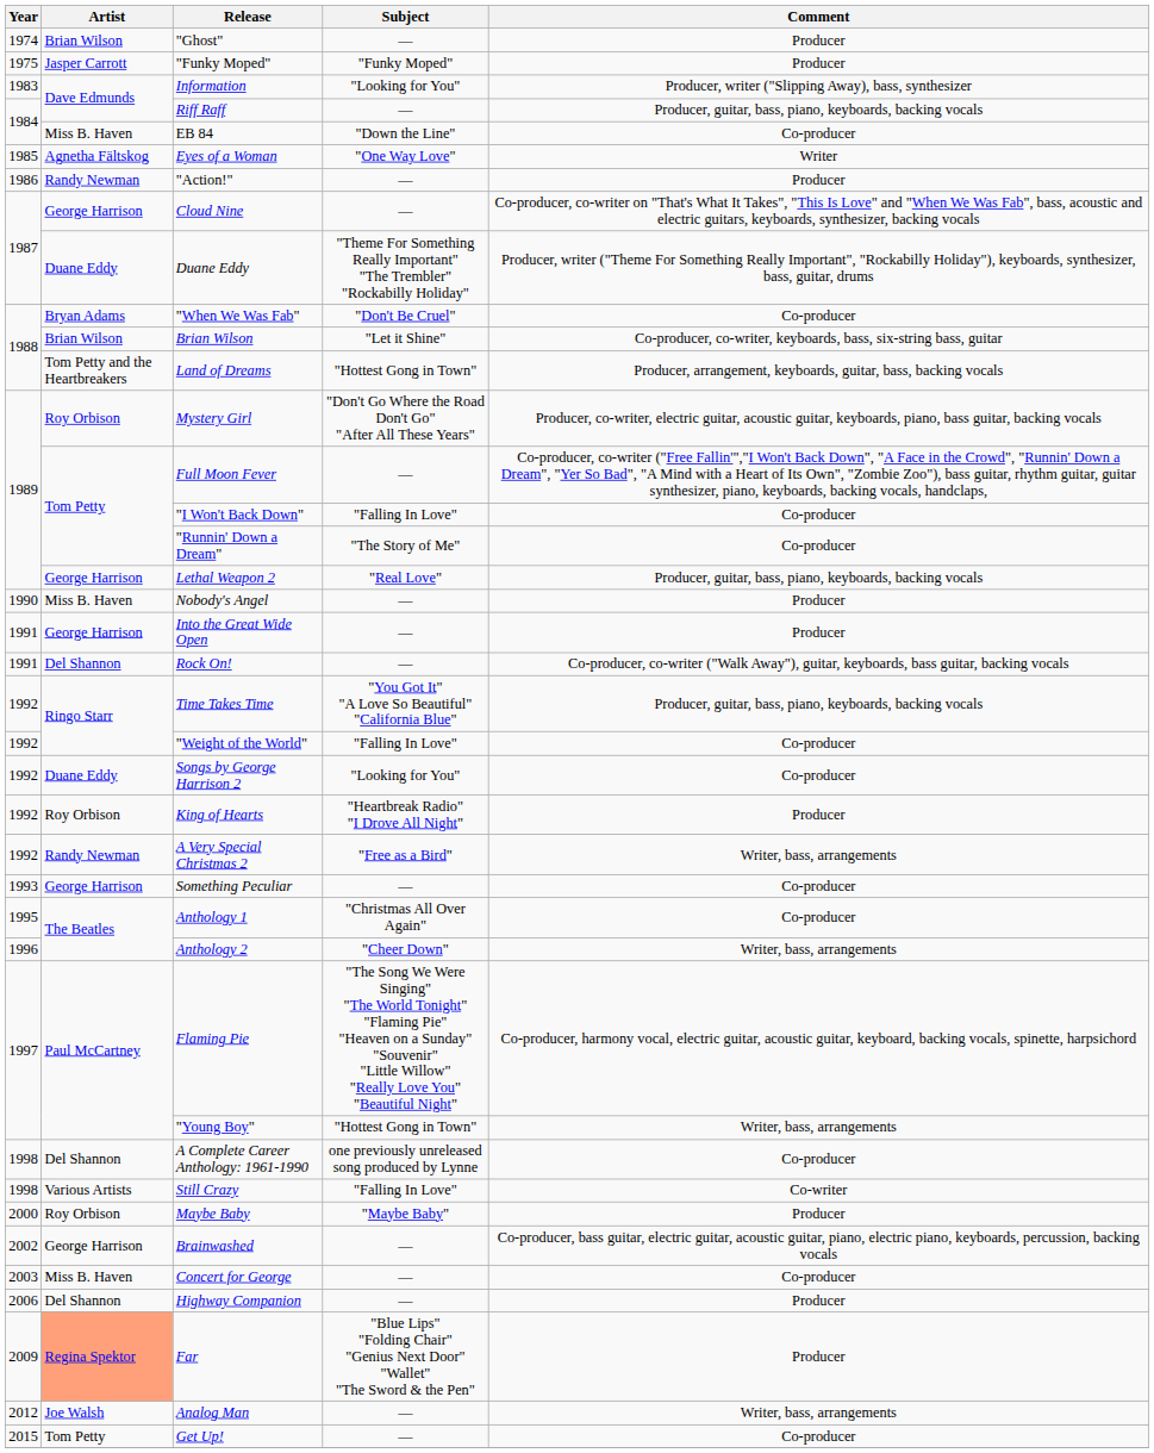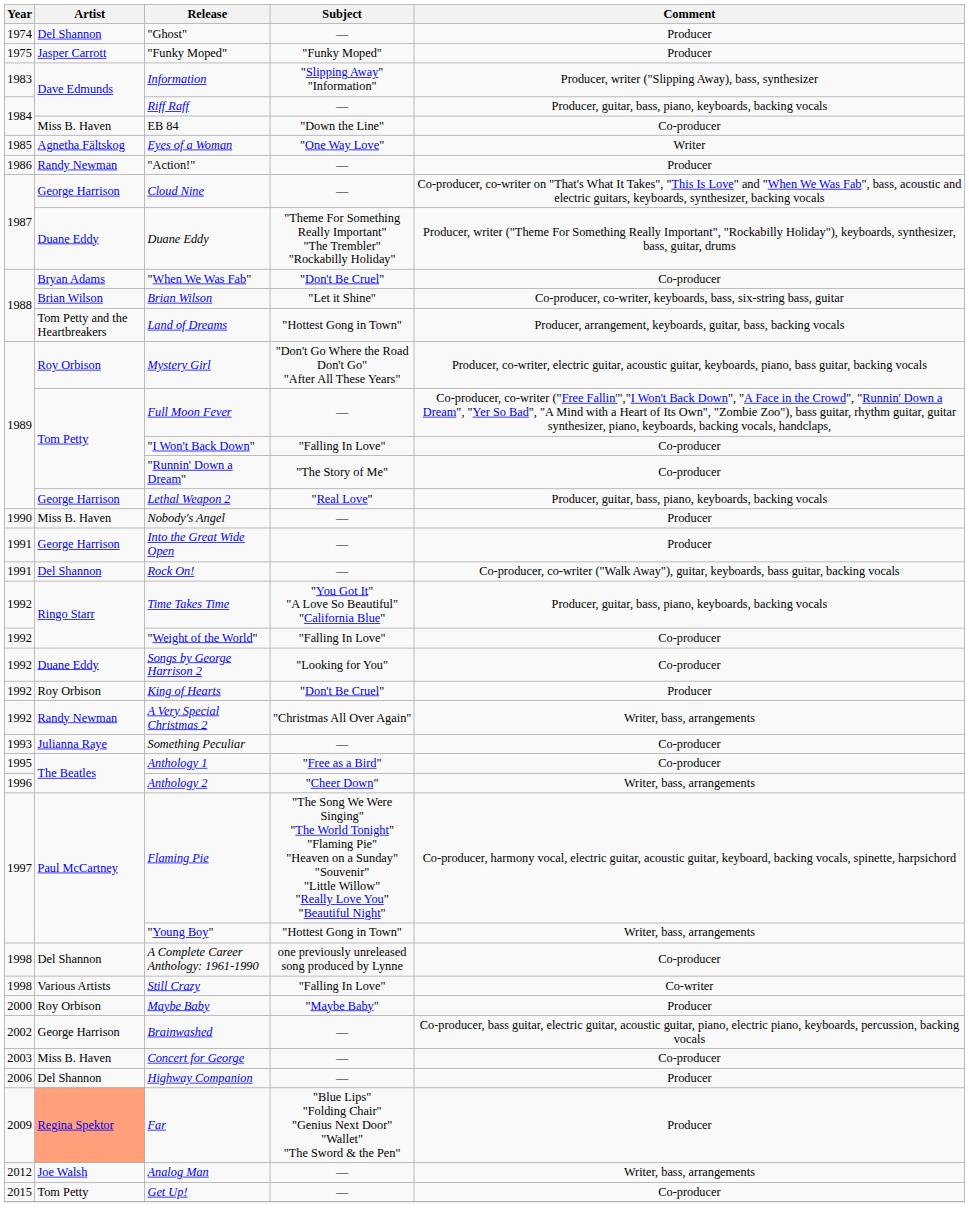 <table class="wikitable" style="text-align: center">
 <tr>
 <th rowspan="1">Year</th>
 <th rowspan="1">Artist</th>
 <th rowspan="1">Release</th>
 <th rowspan="1">Subject</th>
 <th rowspan="1">Comment</th>
 </tr>
 <tr>
 <td>1974</td>
-<td style="text-align:left;"><a href='#'>Brian Wilson</a></td>
+<td style="text-align:left;"><a href='#'>Del Shannon</a></td>
 <td style="text-align:left;">"Ghost"</td>
 <td>—</td>
 <td>Producer</td>
 </tr>
 <tr>
 <td>1975</td>
 <td style="text-align:left;"><a href='#'>Jasper Carrott</a></td>
 <td style="text-align:left;">"Funky Moped"</td>
 <td>"Funky Moped"</td>
 <td>Producer</td>
 </tr>
 <tr>
 <td>1983</td>
 <td style="text-align:left;" rowspan="2"><a href='#'>Dave Edmunds</a></td>
 <td style="text-align:left;"><em><a href='#'>Information</a></em></td>
-<td>"Looking for You"</td>
+<td>"<a href='#'>Slipping Away</a>"<br>"Information"</td>
 <td>Producer, writer ("Slipping Away), bass, synthesizer</td>
 </tr>
 <tr>
 <td rowspan="2">1984</td>
 <td style="text-align:left;"><em><a href='#'>Riff Raff</a></em></td>
 <td>—</td>
 <td>Producer, guitar, bass, piano, keyboards, backing vocals</td>
 </tr>
 <tr>
 <td style="text-align:left;">Miss B. Haven</td>
 <td style="text-align:left;">EB 84</td>
 <td>"Down the Line"</td>
 <td>Co-producer</td>
 </tr>
 <tr>
 <td>1985</td>
 <td style="text-align:left;"><a href='#'>Agnetha Fältskog</a></td>
 <td style="text-align:left;"><em><a href='#'>Eyes of a Woman</a></em></td>
 <td>"<a href='#'>One Way Love</a>"</td>
 <td>Writer</td>
 </tr>
 <tr>
 <td>1986</td>
 <td style="text-align:left;"><a href='#'>Randy Newman</a></td>
 <td style="text-align:left;">"Action!"</td>
 <td>—</td>
 <td>Producer</td>
 </tr>
 <tr>
 <td rowspan="2">1987</td>
 <td style="text-align:left;"><a href='#'>George Harrison</a></td>
 <td style="text-align:left;"><em><a href='#'>Cloud Nine</a></em></td>
 <td>—</td>
 <td>Co-producer, co-writer on "That's What It Takes", "<a href='#'>This Is Love</a>" and "<a href='#'>When We Was Fab</a>", bass, acoustic and electric guitars, keyboards, synthesizer, backing vocals</td>
 </tr>
 <tr>
 <td style="text-align:left;"><a href='#'>Duane Eddy</a></td>
 <td style="text-align:left;"><em>Duane Eddy</em></td>
 <td>"Theme For Something Really Important"<br>"The Trembler"<br>"Rockabilly Holiday"</td>
 <td>Producer, writer ("Theme For Something Really Important", "Rockabilly Holiday"), keyboards, synthesizer, bass, guitar, drums</td>
 </tr>
 <tr>
 <td rowspan="3">1988</td>
 <td style="text-align:left;"><a href='#'>Bryan Adams</a></td>
 <td style="text-align:left;">"<a href='#'>When We Was Fab</a>"</td>
 <td>"<a href='#'>Don't Be Cruel</a>"</td>
 <td>Co-producer</td>
 </tr>
 <tr>
 <td style="text-align:left;"><a href='#'>Brian Wilson</a></td>
 <td style="text-align:left;"><em><a href='#'>Brian Wilson</a></em></td>
 <td>"Let it Shine"</td>
 <td>Co-producer, co-writer, keyboards, bass, six-string bass, guitar</td>
 </tr>
 <tr>
 <td style="text-align:left;">Tom Petty and the Heartbreakers</td>
 <td style="text-align:left;"><em><a href='#'>Land of Dreams</a></em></td>
 <td>"Hottest Gong in Town"</td>
 <td>Producer, arrangement, keyboards, guitar, bass, backing vocals</td>
 </tr>
 <tr>
 <td rowspan="5">1989</td>
 <td style="text-align:left;"><a href='#'>Roy Orbison</a></td>
 <td style="text-align:left;"><em><a href='#'>Mystery Girl</a></em></td>
 <td>"Don't Go Where the Road Don't Go"<br>"After All These Years"</td>
 <td>Producer, co-writer, electric guitar, acoustic guitar, keyboards, piano, bass guitar, backing vocals</td>
 </tr>
 <tr>
 <td style="text-align:left;" rowspan="3"><a href='#'>Tom Petty</a></td>
 <td style="text-align:left;"><em><a href='#'>Full Moon Fever</a></em></td>
 <td>—</td>
 <td>Co-producer, co-writer ("<a href='#'>Free Fallin'</a>","<a href='#'>I Won't Back Down</a>", "<a href='#'>A Face in the Crowd</a>", "<a href='#'>Runnin' Down a Dream</a>", "<a href='#'>Yer So Bad</a>", "A Mind with a Heart of Its Own", "Zombie Zoo"), bass guitar, rhythm guitar, guitar synthesizer, piano, keyboards, backing vocals, handclaps,</td>
 </tr>
 <tr>
 <td style="text-align:left;">"<a href='#'>I Won't Back Down</a>"</td>
 <td>"Falling In Love"</td>
 <td>Co-producer</td>
 </tr>
 <tr>
 <td style="text-align:left;">"<a href='#'>Runnin' Down a Dream</a>"</td>
 <td>"The Story of Me"</td>
 <td>Co-producer</td>
 </tr>
 <tr>
 <td style="text-align:left;"><a href='#'>George Harrison</a></td>
 <td style="text-align:left;"><em><a href='#'>Lethal Weapon 2</a></em></td>
 <td>"<a href='#'>Real Love</a>"</td>
 <td>Producer, guitar, bass, piano, keyboards, backing vocals</td>
 </tr>
 <tr>
 <td>1990</td>
 <td style="text-align:left;">Miss B. Haven</td>
 <td style="text-align:left;"><em>Nobody's Angel</em></td>
 <td>—</td>
 <td>Producer</td>
 </tr>
 <tr>
 <td>1991</td>
 <td style="text-align:left;"><a href='#'>George Harrison</a></td>
 <td style="text-align:left;"><em><a href='#'>Into the Great Wide Open</a></em></td>
 <td>—</td>
 <td>Producer</td>
 </tr>
 <tr>
 <td>1991</td>
 <td style="text-align:left;"><a href='#'>Del Shannon</a></td>
 <td style="text-align:left;"><em><a href='#'>Rock On!</a></em></td>
 <td>—</td>
 <td>Co-producer, co-writer ("Walk Away"), guitar, keyboards, bass guitar, backing vocals</td>
 </tr>
 <tr>
 <td>1992</td>
 <td style="text-align:left;" rowspan="2"><a href='#'>Ringo Starr</a></td>
 <td style="text-align:left;"><em><a href='#'>Time Takes Time</a></em></td>
 <td>"<a href='#'>You Got It</a>"<br>"A Love So Beautiful"<br>"<a href='#'>California Blue</a>"</td>
 <td>Producer, guitar, bass, piano, keyboards, backing vocals</td>
 </tr>
 <tr>
 <td>1992</td>
 <td style="text-align:left;">"<a href='#'>Weight of the World</a>"</td>
 <td>"Falling In Love"</td>
 <td>Co-producer</td>
 </tr>
 <tr>
 <td>1992</td>
 <td style="text-align:left;"><a href='#'>Duane Eddy</a></td>
 <td style="text-align:left;"><em><a href='#'>Songs by George Harrison 2</a></em></td>
 <td>"Looking for You"</td>
 <td>Co-producer</td>
 </tr>
 <tr>
 <td>1992</td>
 <td style="text-align:left;">Roy Orbison</td>
 <td style="text-align:left;"><em><a href='#'>King of Hearts</a></em></td>
-<td>"Heartbreak Radio"<br>"<a href='#'>I Drove All Night</a>"</td>
+<td>"<a href='#'>Don't Be Cruel</a>"</td>
 <td>Producer</td>
 </tr>
 <tr>
 <td>1992</td>
 <td style="text-align:left;"><a href='#'>Randy Newman</a></td>
 <td style="text-align:left;"><em><a href='#'>A Very Special Christmas 2</a></em></td>
-<td>"<a href='#'>Free as a Bird</a>"</td>
+<td>"Christmas All Over Again"</td>
 <td>Writer, bass, arrangements</td>
 </tr>
 <tr>
 <td>1993</td>
-<td style="text-align:left;"><a href='#'>George Harrison</a></td>
+<td style="text-align:left;"><a href='#'>Julianna Raye</a></td>
 <td style="text-align:left;"><em>Something Peculiar</em></td>
 <td>—</td>
 <td>Co-producer</td>
 </tr>
 <tr>
 <td>1995</td>
 <td style="text-align:left;" rowspan="2"><a href='#'>The Beatles</a></td>
 <td style="text-align:left;"><em><a href='#'>Anthology 1</a></em></td>
-<td>"Christmas All Over Again"</td>
+<td>"<a href='#'>Free as a Bird</a>"</td>
 <td>Co-producer</td>
 </tr>
 <tr>
 <td>1996</td>
 <td style="text-align:left;"><em><a href='#'>Anthology 2</a></em></td>
 <td>"<a href='#'>Cheer Down</a>"</td>
 <td>Writer, bass, arrangements</td>
 </tr>
 <tr>
 <td rowspan="2">1997</td>
 <td style="text-align:left;" rowspan="2"><a href='#'>Paul McCartney</a></td>
 <td style="text-align:left;"><em><a href='#'>Flaming Pie</a></em></td>
 <td>"The Song We Were Singing"<br>"<a href='#'>The World Tonight</a>"<br>"Flaming Pie"<br>"Heaven on a Sunday" "Souvenir"<br>"Little Willow"<br>"<a href='#'>Really Love You</a>"<br>"<a href='#'>Beautiful Night</a>"</td>
 <td>Co-producer, harmony vocal, electric guitar, acoustic guitar, keyboard, backing vocals, spinette, harpsichord</td>
 </tr>
 <tr>
 <td style="text-align:left;">"<a href='#'>Young Boy</a>"</td>
 <td>"Hottest Gong in Town"</td>
 <td>Writer, bass, arrangements</td>
 </tr>
 <tr>
 <td>1998</td>
 <td style="text-align:left;">Del Shannon</td>
 <td style="text-align:left;"><em>A Complete Career Anthology: 1961-1990</em></td>
 <td>one previously unreleased song produced by Lynne</td>
 <td>Co-producer</td>
 </tr>
 <tr>
 <td>1998</td>
 <td style="text-align:left;">Various Artists</td>
 <td style="text-align:left;"><em><a href='#'>Still Crazy</a></em></td>
 <td>"Falling In Love"</td>
 <td>Co-writer</td>
 </tr>
 <tr>
 <td>2000</td>
 <td style="text-align:left;">Roy Orbison</td>
 <td style="text-align:left;"><em><a href='#'>Maybe Baby</a></em></td>
 <td>"<a href='#'>Maybe Baby</a>"</td>
 <td>Producer</td>
 </tr>
 <tr>
 <td>2002</td>
 <td style="text-align:left;">George Harrison</td>
 <td style="text-align:left;"><em><a href='#'>Brainwashed</a></em></td>
 <td>—</td>
 <td>Co-producer, bass guitar, electric guitar, acoustic guitar, piano, electric piano, keyboards, percussion, backing vocals</td>
 </tr>
 <tr>
 <td>2003</td>
 <td style="text-align:left;">Miss B. Haven</td>
 <td style="text-align:left;"><em><a href='#'>Concert for George</a></em></td>
 <td>—</td>
 <td>Co-producer</td>
 </tr>
 <tr>
 <td>2006</td>
 <td style="text-align:left;">Del Shannon</td>
 <td style="text-align:left;"><em><a href='#'>Highway Companion</a></em></td>
 <td>—</td>
 <td>Producer</td>
 </tr>
 <tr>
 <td>2009</td>
 <td style="background: lightsalmon; text-align:left;"><a href='#'>Regina Spektor</a></td>
 <td style="text-align:left;"><em><a href='#'>Far</a></em></td>
 <td>"Blue Lips"<br>"Folding Chair"<br>"Genius Next Door"<br>"Wallet"<br>"The Sword & the Pen"</td>
 <td>Producer</td>
 </tr>
 <tr>
 <td>2012</td>
 <td style="text-align:left;"><a href='#'>Joe Walsh</a></td>
 <td style="text-align:left;"><em><a href='#'>Analog Man</a></em></td>
 <td>—</td>
 <td>Writer, bass, arrangements</td>
 </tr>
 <tr>
 <td>2015</td>
 <td style="text-align:left;">Tom Petty</td>
 <td style="text-align:left;"><em><a href='#'>Get Up!</a></em></td>
 <td>—</td>
 <td>Co-producer</td>
 </tr>
 <tr>
 </tr>
 </table>
